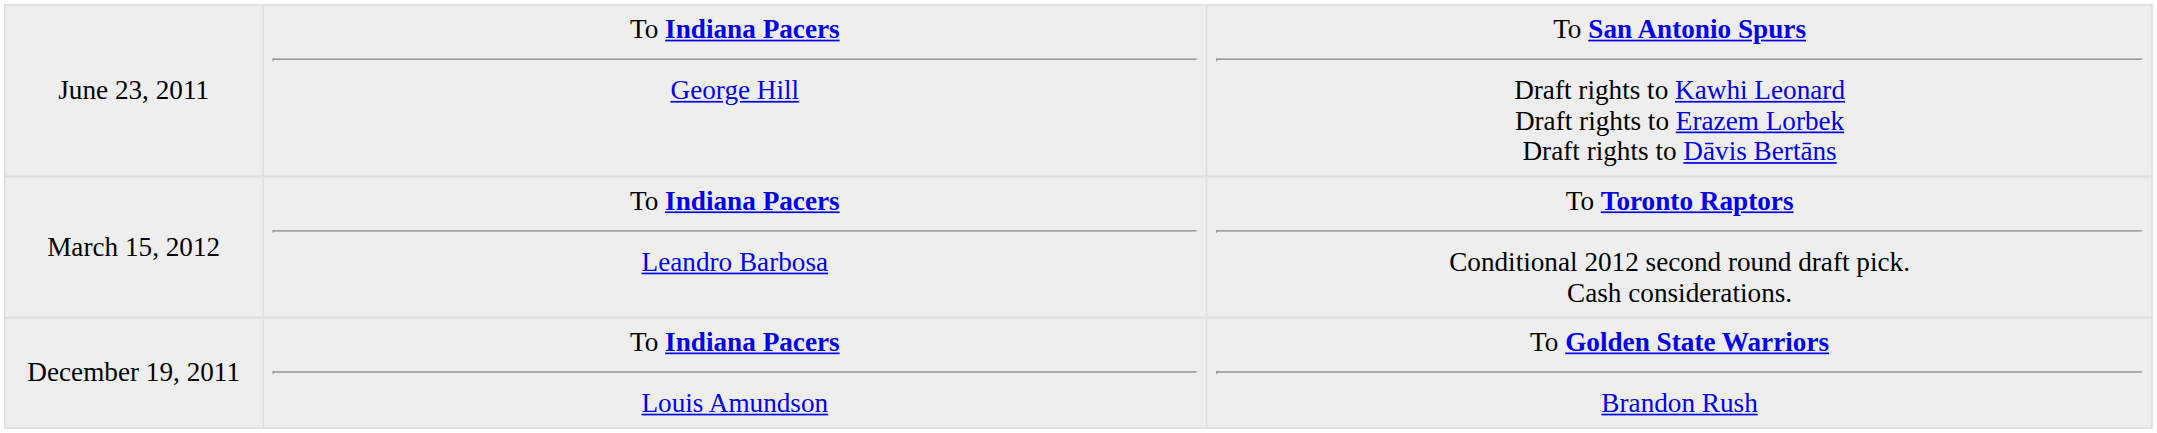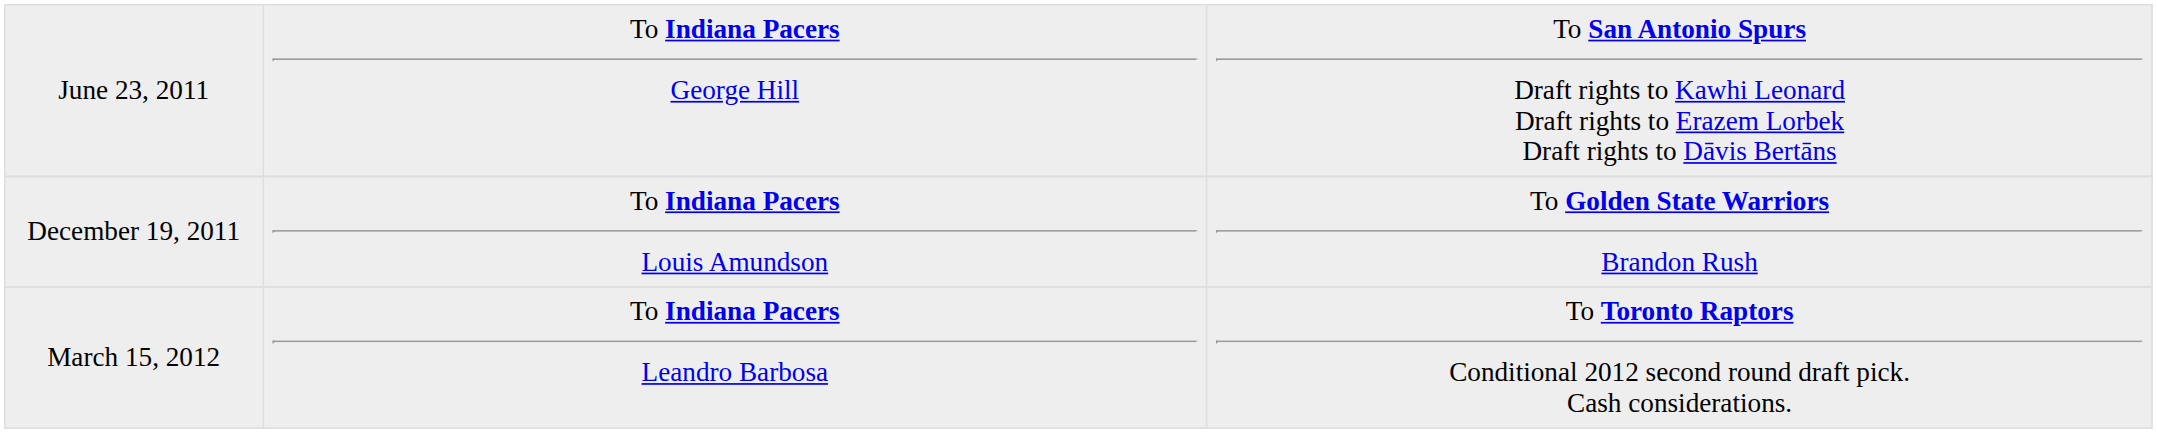 <table border=1 style="border-collapse:collapse; text-align: center; width: 100%" bordercolor="#DFDFDF"  cellpadding="5">
 <tr bgcolor="eeeeee">
 <td style="width:12%">June 23, 2011</td>
 <td style="width:44%" valign="top">To <strong><a href='#'>Indiana Pacers</a></strong><hr><a href='#'>George Hill</a></td>
 <td style="width:44%" valign="top">To <strong><a href='#'>San Antonio Spurs</a></strong><hr>Draft rights to <a href='#'>Kawhi Leonard</a><br>Draft rights to <a href='#'>Erazem Lorbek</a><br>Draft rights to <a href='#'>Dāvis Bertāns</a></td>
 </tr>
 <tr>
 </tr>
 <tr bgcolor="eeeeee">
+<td style="width:12%">December 19, 2011</td>
+<td style="width:44%" valign="top">To <strong><a href='#'>Indiana Pacers</a></strong><hr><a href='#'>Louis Amundson</a></td>
+<td style="width:44%" valign="top">To <strong><a href='#'>Golden State Warriors</a></strong><hr><a href='#'>Brandon Rush</a></td>
+</tr>
+<tr>
+</tr>
+<tr bgcolor="eeeeee">
 <td style="width:12%">March 15, 2012</td>
 <td style="width:44%" valign="top">To <strong><a href='#'>Indiana Pacers</a></strong><hr><a href='#'>Leandro Barbosa</a></td>
 <td style="width:44%" valign="top">To <strong><a href='#'>Toronto Raptors</a></strong><hr>Conditional 2012 second round draft pick.<br>Cash considerations.</td>
 </tr>
-<tr>
-</tr>
-<tr bgcolor="eeeeee">
-<td style="width:12%">December 19, 2011</td>
-<td style="width:44%" valign="top">To <strong><a href='#'>Indiana Pacers</a></strong><hr><a href='#'>Louis Amundson</a></td>
-<td style="width:44%" valign="top">To <strong><a href='#'>Golden State Warriors</a></strong><hr><a href='#'>Brandon Rush</a></td>
-</tr>
 </table>
